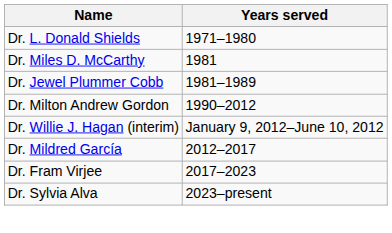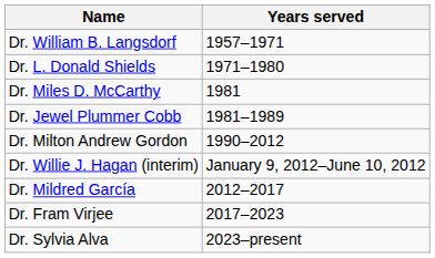 <table class="wikitable">
 <tr>
 <th>Name</th>
 <th>Years served</th>
+</tr>
+<tr>
+<td>Dr. <a href='#'>William B. Langsdorf</a></td>
+<td>1957–1971</td>
 </tr>
 <tr>
 <td>Dr. <a href='#'>L. Donald Shields</a></td>
 <td>1971–1980</td>
 </tr>
 <tr>
 <td>Dr. <a href='#'>Miles D. McCarthy</a></td>
 <td>1981</td>
 </tr>
 <tr>
 <td>Dr. <a href='#'>Jewel Plummer Cobb</a></td>
 <td>1981–1989</td>
 </tr>
 <tr>
 <td>Dr. Milton Andrew Gordon</td>
 <td>1990–2012</td>
 </tr>
 <tr>
 <td>Dr. <a href='#'>Willie J. Hagan</a> (interim)</td>
 <td>January 9, 2012–June 10, 2012</td>
 </tr>
 <tr>
 <td>Dr. <a href='#'>Mildred García</a></td>
 <td>2012–2017</td>
 </tr>
 <tr>
 <td>Dr. Fram Virjee</td>
 <td>2017–2023</td>
 </tr>
 <tr>
 <td>Dr. Sylvia Alva</td>
 <td>2023–present</td>
 </tr>
 </table>
